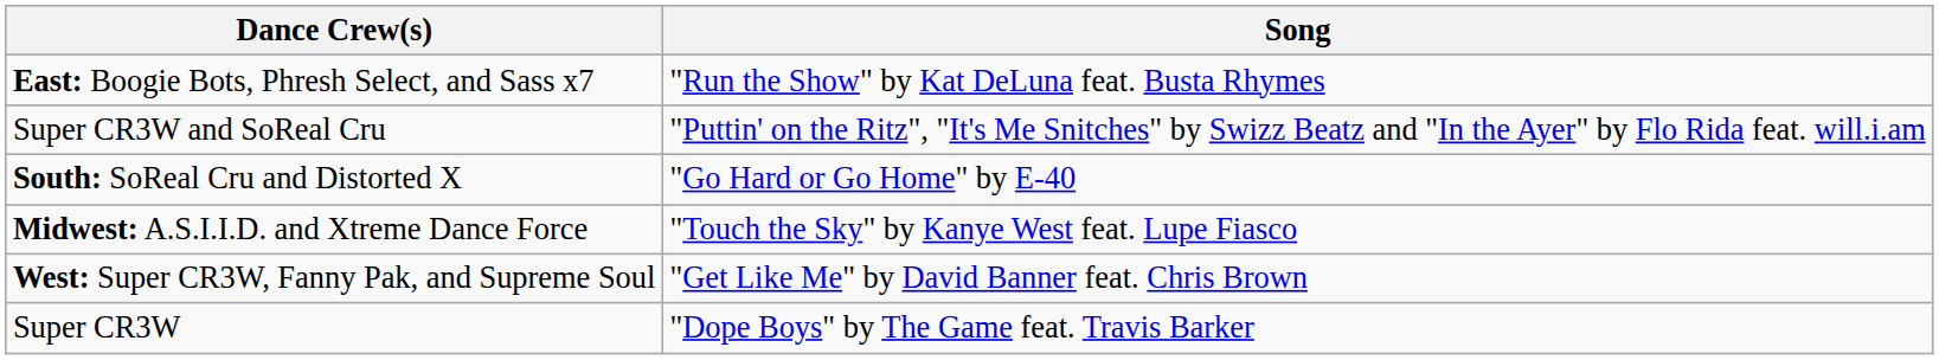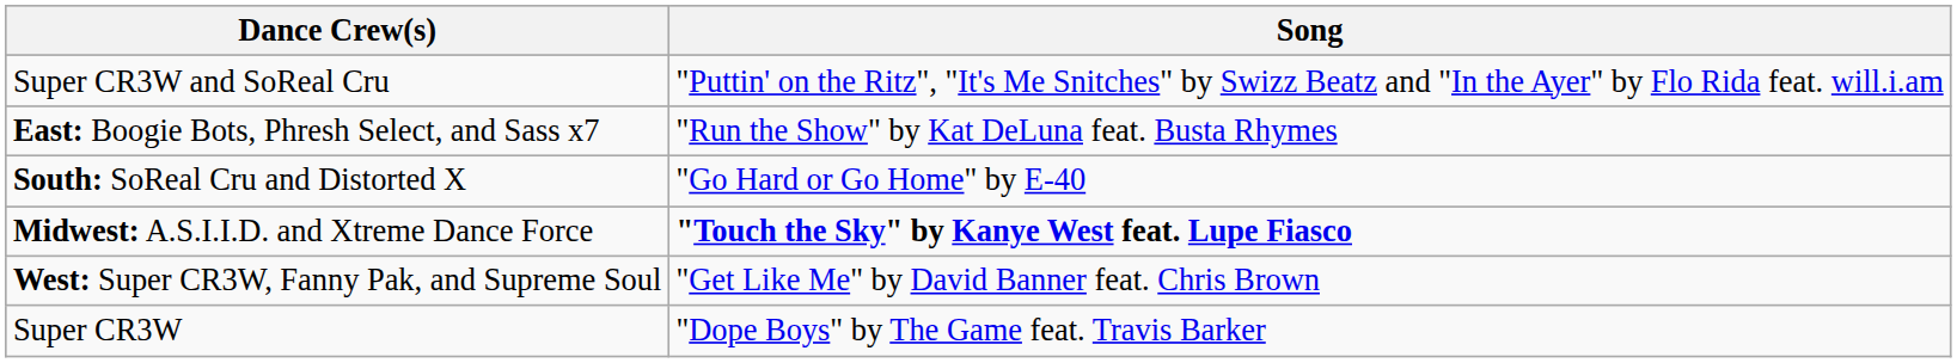 <table class="wikitable">
 <tr>
 <th>Dance Crew(s)</th>
 <th>Song</th>
 </tr>
 <tr>
+<td>Super CR3W and SoReal Cru</td>
+<td>"<a href='#'>Puttin' on the Ritz</a>", "<a href='#'>It's Me Snitches</a>" by <a href='#'>Swizz Beatz</a> and "<a href='#'>In the Ayer</a>" by <a href='#'>Flo Rida</a> feat. <a href='#'>will.i.am</a></td>
+</tr>
+<tr>
 <td><strong>East:</strong> Boogie Bots, Phresh Select, and Sass x7</td>
 <td>"<a href='#'>Run the Show</a>" by <a href='#'>Kat DeLuna</a> feat. <a href='#'>Busta Rhymes</a></td>
-</tr>
-<tr>
-<td>Super CR3W and SoReal Cru</td>
-<td>"<a href='#'>Puttin' on the Ritz</a>", "<a href='#'>It's Me Snitches</a>" by <a href='#'>Swizz Beatz</a> and "<a href='#'>In the Ayer</a>" by <a href='#'>Flo Rida</a> feat. <a href='#'>will.i.am</a></td>
 </tr>
 <tr>
 <td><strong>South:</strong> SoReal Cru and Distorted X</td>
 <td>"<a href='#'>Go Hard or Go Home</a>" by <a href='#'>E-40</a></td>
 </tr>
 <tr>
 <td><strong>Midwest:</strong> A.S.I.I.D. and Xtreme Dance Force</td>
-<td>"<a href='#'>Touch the Sky</a>" by <a href='#'>Kanye West</a> feat. <a href='#'>Lupe Fiasco</a></td>
+<td><strong>"<a href='#'>Touch the Sky</a>" by <a href='#'>Kanye West</a> feat. <a href='#'>Lupe Fiasco</a></strong></td>
 </tr>
 <tr>
 <td><strong>West:</strong> Super CR3W, Fanny Pak, and Supreme Soul</td>
 <td>"<a href='#'>Get Like Me</a>" by <a href='#'>David Banner</a> feat. <a href='#'>Chris Brown</a></td>
 </tr>
 <tr>
 <td>Super CR3W</td>
 <td>"<a href='#'>Dope Boys</a>" by <a href='#'>The Game</a> feat. <a href='#'>Travis Barker</a></td>
 </tr>
 </table>
